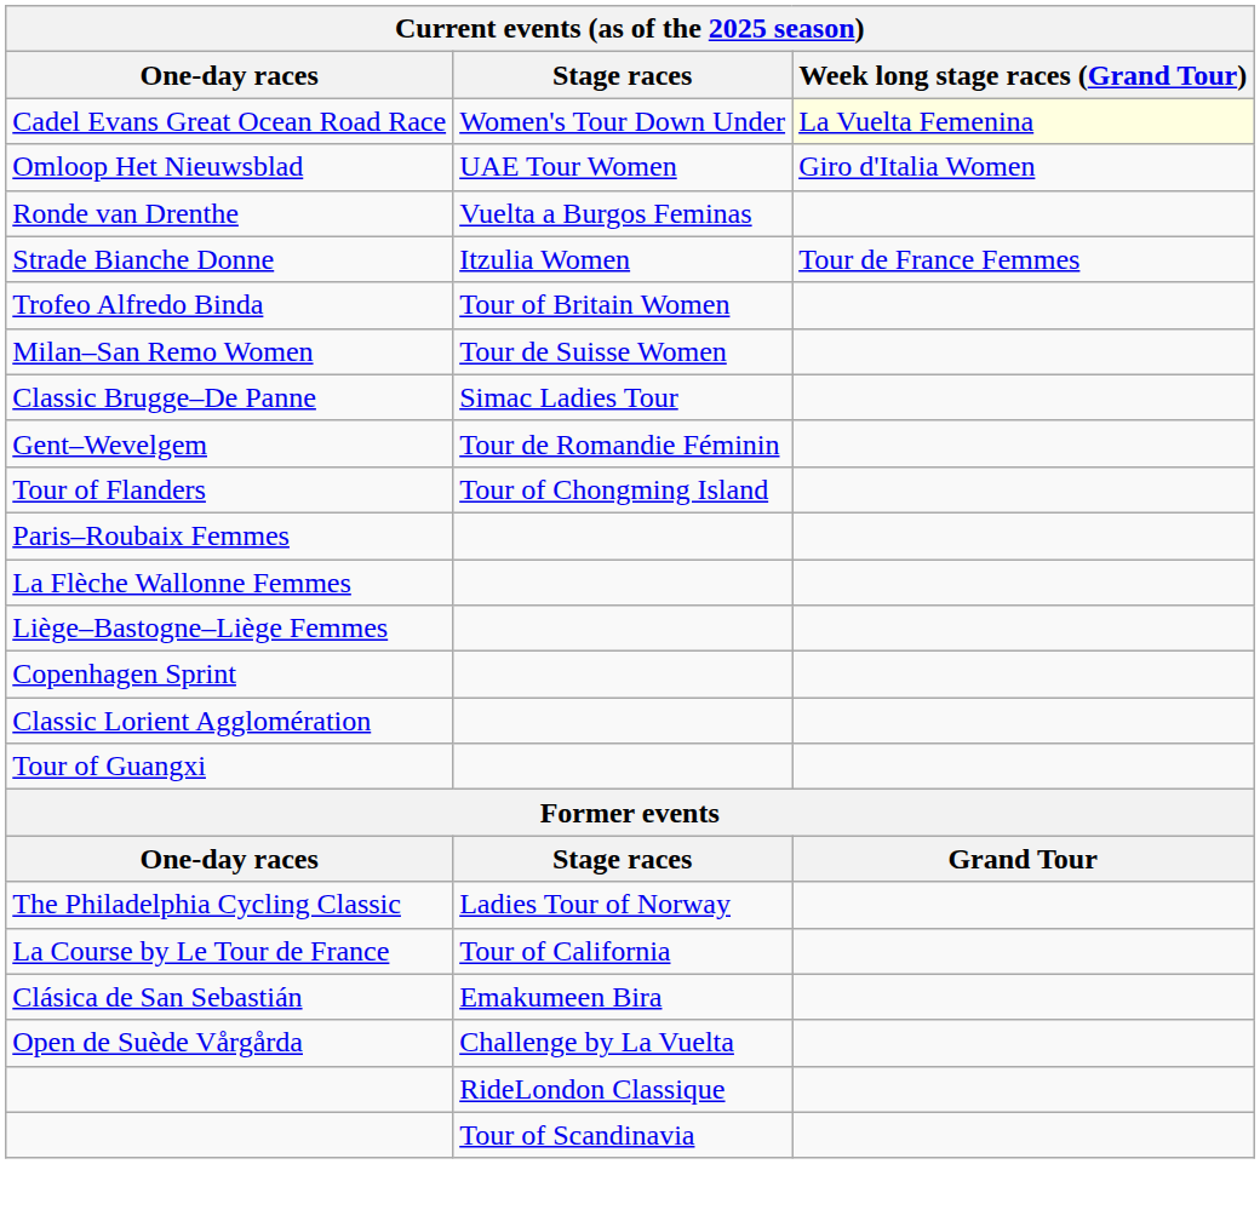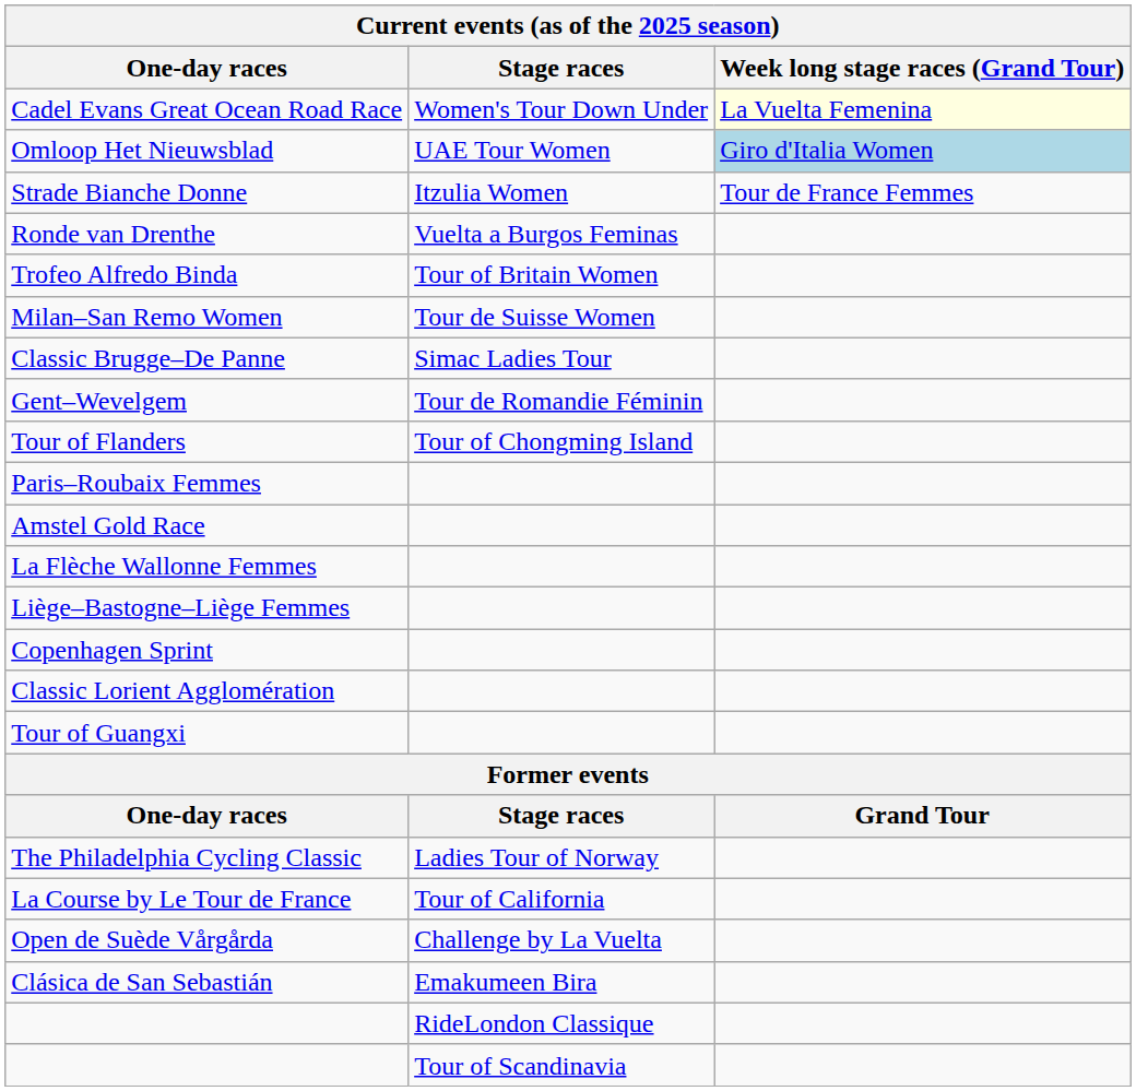 <table class="wikitable">
 <tr>
 <th colspan="3">Current events (as of the <a href='#'>2025 season</a>)</th>
 </tr>
 <tr>
 <th>One-day races</th>
 <th>Stage races</th>
 <th>Week long stage races (<a href='#'>Grand Tour</a>)</th>
 </tr>
 <tr>
 <td><a href='#'>Cadel Evans Great Ocean Road Race</a></td>
 <td><a href='#'>Women's Tour Down Under</a></td>
 <td style="background: lightyellow;"><a href='#'>La Vuelta Femenina</a></td>
 </tr>
 <tr>
 <td><a href='#'>Omloop Het Nieuwsblad</a></td>
 <td><a href='#'>UAE Tour Women</a></td>
-<td><a href='#'>Giro d'Italia Women</a></td>
+<td style="background: lightblue;"><a href='#'>Giro d'Italia Women</a></td>
+</tr>
+<tr>
+<td><a href='#'>Strade Bianche Donne</a></td>
+<td><a href='#'>Itzulia Women</a></td>
+<td><a href='#'>Tour de France Femmes</a></td>
 </tr>
 <tr>
 <td><a href='#'>Ronde van Drenthe</a></td>
 <td><a href='#'>Vuelta a Burgos Feminas</a></td>
 <td></td>
-</tr>
-<tr>
-<td><a href='#'>Strade Bianche Donne</a></td>
-<td><a href='#'>Itzulia Women</a></td>
-<td><a href='#'>Tour de France Femmes</a></td>
 </tr>
 <tr>
 <td><a href='#'>Trofeo Alfredo Binda</a></td>
 <td><a href='#'>Tour of Britain Women</a></td>
 <td></td>
 </tr>
 <tr>
 <td><a href='#'>Milan–San Remo Women</a></td>
 <td><a href='#'>Tour de Suisse Women</a></td>
 <td></td>
 </tr>
 <tr>
 <td><a href='#'>Classic Brugge–De Panne</a></td>
 <td><a href='#'>Simac Ladies Tour</a></td>
 <td></td>
 </tr>
 <tr>
 <td><a href='#'>Gent–Wevelgem</a></td>
 <td><a href='#'>Tour de Romandie Féminin</a></td>
 <td></td>
 </tr>
 <tr>
 <td><a href='#'>Tour of Flanders</a></td>
 <td><a href='#'>Tour of Chongming Island</a></td>
 <td></td>
 </tr>
 <tr>
 <td><a href='#'>Paris–Roubaix Femmes</a></td>
+<td></td>
+<td></td>
+</tr>
+<tr>
+<td><a href='#'>Amstel Gold Race</a></td>
 <td></td>
 <td></td>
 </tr>
 <tr>
 <td><a href='#'>La Flèche Wallonne Femmes</a></td>
 <td></td>
 <td></td>
 </tr>
 <tr>
 <td><a href='#'>Liège–Bastogne–Liège Femmes</a></td>
 <td></td>
 <td></td>
 </tr>
 <tr>
 <td><a href='#'>Copenhagen Sprint</a></td>
 <td></td>
 <td></td>
 </tr>
 <tr>
 <td><a href='#'>Classic Lorient Agglomération</a></td>
 <td></td>
 <td></td>
 </tr>
 <tr>
 <td><a href='#'>Tour of Guangxi</a></td>
 <td></td>
 <td></td>
 </tr>
 <tr>
 <th colspan="3">Former events</th>
 </tr>
 <tr>
 <th>One-day races</th>
 <th>Stage races</th>
 <th>Grand Tour</th>
 </tr>
 <tr>
 <td><a href='#'>The Philadelphia Cycling Classic</a></td>
 <td><a href='#'>Ladies Tour of Norway</a></td>
 <td></td>
 </tr>
 <tr>
 <td><a href='#'>La Course by Le Tour de France</a></td>
 <td><a href='#'>Tour of California</a></td>
 <td></td>
 </tr>
 <tr>
-<td><a href='#'>Clásica de San Sebastián</a></td>
-<td><a href='#'>Emakumeen Bira</a></td>
+<td><a href='#'>Open de Suède Vårgårda</a></td>
+<td><a href='#'>Challenge by La Vuelta</a></td>
 <td></td>
 </tr>
 <tr>
-<td><a href='#'>Open de Suède Vårgårda</a></td>
-<td><a href='#'>Challenge by La Vuelta</a></td>
+<td><a href='#'>Clásica de San Sebastián</a></td>
+<td><a href='#'>Emakumeen Bira</a></td>
 <td></td>
 </tr>
 <tr>
 <td></td>
 <td><a href='#'>RideLondon Classique</a></td>
 <td></td>
 </tr>
 <tr>
 <td></td>
 <td><a href='#'>Tour of Scandinavia</a></td>
 <td></td>
 </tr>
 </table>
